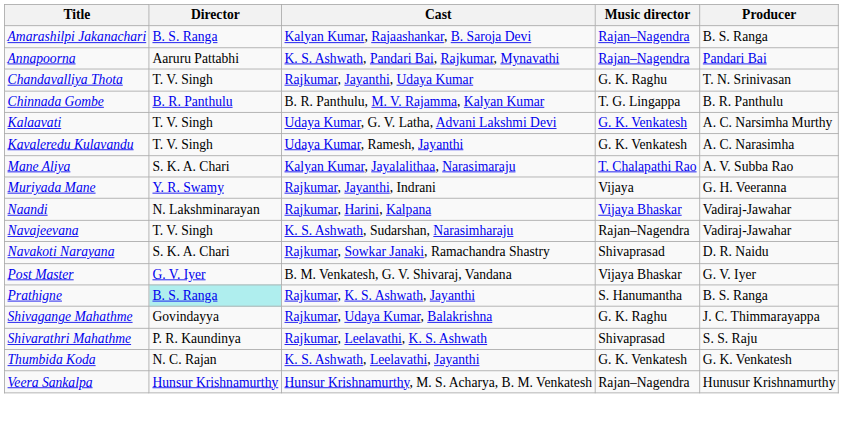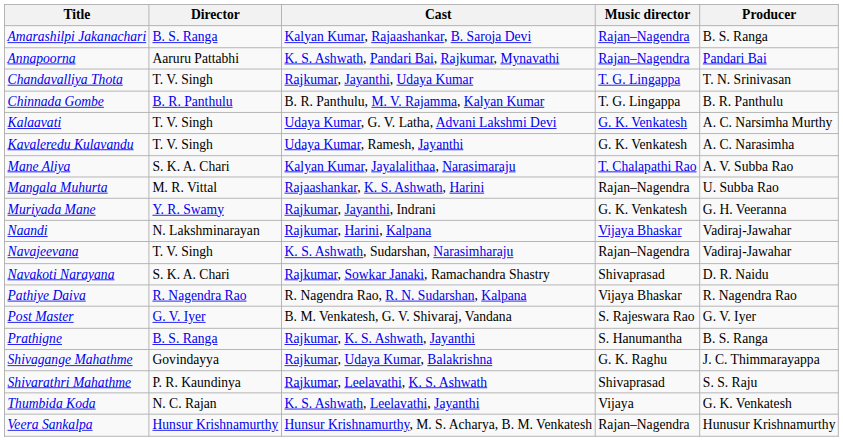 <table class="wikitable sortable">
 <tr>
 <th>Title</th>
 <th>Director</th>
 <th>Cast</th>
 <th>Music director</th>
 <th>Producer</th>
 </tr>
 <tr>
 <td><em><a href='#'>Amarashilpi Jakanachari</a></em></td>
 <td><a href='#'>B. S. Ranga</a></td>
 <td><a href='#'>Kalyan Kumar</a>, <a href='#'>Rajaashankar</a>, <a href='#'>B. Saroja Devi</a></td>
 <td><a href='#'>Rajan–Nagendra</a></td>
 <td>B. S. Ranga</td>
 </tr>
 <tr>
 <td><em><a href='#'>Annapoorna</a></em></td>
 <td>Aaruru Pattabhi</td>
 <td><a href='#'>K. S. Ashwath</a>, <a href='#'>Pandari Bai</a>, <a href='#'>Rajkumar</a>, <a href='#'>Mynavathi</a></td>
 <td><a href='#'>Rajan–Nagendra</a></td>
 <td><a href='#'>Pandari Bai</a></td>
 </tr>
 <tr>
 <td><em><a href='#'>Chandavalliya Thota</a></em></td>
 <td>T. V. Singh</td>
 <td><a href='#'>Rajkumar</a>, <a href='#'>Jayanthi</a>, <a href='#'>Udaya Kumar</a></td>
-<td>G. K. Raghu</td>
+<td><a href='#'>T. G. Lingappa</a></td>
 <td>T. N. Srinivasan</td>
 </tr>
 <tr>
 <td><em><a href='#'>Chinnada Gombe</a></em></td>
 <td><a href='#'>B. R. Panthulu</a></td>
 <td>B. R. Panthulu, <a href='#'>M. V. Rajamma</a>, <a href='#'>Kalyan Kumar</a></td>
 <td>T. G. Lingappa</td>
 <td>B. R. Panthulu</td>
 </tr>
 <tr>
 <td><em><a href='#'>Kalaavati</a></em></td>
 <td>T. V. Singh</td>
 <td><a href='#'>Udaya Kumar</a>, G. V. Latha, <a href='#'>Advani Lakshmi Devi</a></td>
 <td><a href='#'>G. K. Venkatesh</a></td>
 <td>A. C. Narsimha Murthy</td>
 </tr>
 <tr>
 <td><em><a href='#'>Kavaleredu Kulavandu</a></em></td>
 <td>T. V. Singh</td>
 <td><a href='#'>Udaya Kumar</a>, Ramesh, <a href='#'>Jayanthi</a></td>
 <td>G. K. Venkatesh</td>
 <td>A. C. Narasimha</td>
 </tr>
 <tr>
 <td><em><a href='#'>Mane Aliya</a></em></td>
 <td>S. K. A. Chari</td>
 <td><a href='#'>Kalyan Kumar</a>, <a href='#'>Jayalalithaa</a>, <a href='#'>Narasimaraju</a></td>
 <td><a href='#'>T. Chalapathi Rao</a></td>
 <td>A. V. Subba Rao</td>
 </tr>
 <tr>
+<td><em><a href='#'>Mangala Muhurta</a></em></td>
+<td>M. R. Vittal</td>
+<td><a href='#'>Rajaashankar</a>, <a href='#'>K. S. Ashwath</a>, <a href='#'>Harini</a></td>
+<td>Rajan–Nagendra</td>
+<td>U. Subba Rao</td>
+</tr>
+<tr>
 <td><em><a href='#'>Muriyada Mane</a></em></td>
 <td><a href='#'>Y. R. Swamy</a></td>
 <td><a href='#'>Rajkumar</a>, <a href='#'>Jayanthi</a>, Indrani</td>
-<td>Vijaya</td>
+<td>G. K. Venkatesh</td>
 <td>G. H. Veeranna</td>
 </tr>
 <tr>
 <td><em><a href='#'>Naandi</a></em></td>
 <td>N. Lakshminarayan</td>
 <td><a href='#'>Rajkumar</a>, <a href='#'>Harini</a>, <a href='#'>Kalpana</a></td>
 <td><a href='#'>Vijaya Bhaskar</a></td>
 <td>Vadiraj-Jawahar</td>
 </tr>
 <tr>
 <td><em><a href='#'>Navajeevana</a></em></td>
 <td>T. V. Singh</td>
 <td><a href='#'>K. S. Ashwath</a>, Sudarshan, <a href='#'>Narasimharaju</a></td>
 <td>Rajan–Nagendra</td>
 <td>Vadiraj-Jawahar</td>
 </tr>
 <tr>
 <td><em><a href='#'>Navakoti Narayana</a></em></td>
 <td>S. K. A. Chari</td>
 <td><a href='#'>Rajkumar</a>, <a href='#'>Sowkar Janaki</a>, Ramachandra Shastry</td>
 <td>Shivaprasad</td>
 <td>D. R. Naidu</td>
 </tr>
 <tr>
+<td><em><a href='#'>Pathiye Daiva</a></em></td>
+<td><a href='#'>R. Nagendra Rao</a></td>
+<td>R. Nagendra Rao, <a href='#'>R. N. Sudarshan</a>, <a href='#'>Kalpana</a></td>
+<td>Vijaya Bhaskar</td>
+<td>R. Nagendra Rao</td>
+</tr>
+<tr>
 <td><em><a href='#'>Post Master</a></em></td>
 <td><a href='#'>G. V. Iyer</a></td>
 <td>B. M. Venkatesh, G. V. Shivaraj, Vandana</td>
-<td>Vijaya Bhaskar</td>
+<td>S. Rajeswara Rao</td>
 <td>G. V. Iyer</td>
 </tr>
 <tr>
 <td><em><a href='#'>Prathigne</a></em></td>
-<td style="background: paleturquoise;"><a href='#'>B. S. Ranga</a></td>
+<td><a href='#'>B. S. Ranga</a></td>
 <td><a href='#'>Rajkumar</a>, <a href='#'>K. S. Ashwath</a>, <a href='#'>Jayanthi</a></td>
 <td>S. Hanumantha</td>
 <td>B. S. Ranga</td>
 </tr>
 <tr>
 <td><em><a href='#'>Shivagange Mahathme</a></em></td>
 <td>Govindayya</td>
 <td><a href='#'>Rajkumar</a>, <a href='#'>Udaya Kumar</a>, <a href='#'>Balakrishna</a></td>
 <td>G. K. Raghu</td>
 <td>J. C. Thimmarayappa</td>
 </tr>
 <tr>
 <td><em><a href='#'>Shivarathri Mahathme</a></em></td>
 <td>P. R. Kaundinya</td>
 <td><a href='#'>Rajkumar</a>, <a href='#'>Leelavathi</a>, <a href='#'>K. S. Ashwath</a></td>
 <td>Shivaprasad</td>
 <td>S. S. Raju</td>
 </tr>
 <tr>
 <td><em><a href='#'>Thumbida Koda</a></em></td>
 <td>N. C. Rajan</td>
 <td><a href='#'>K. S. Ashwath</a>, <a href='#'>Leelavathi</a>, <a href='#'>Jayanthi</a></td>
-<td>G. K. Venkatesh</td>
+<td>Vijaya</td>
 <td>G. K. Venkatesh</td>
 </tr>
 <tr>
 <td><em><a href='#'>Veera Sankalpa</a></em></td>
 <td><a href='#'>Hunsur Krishnamurthy</a></td>
 <td><a href='#'>Hunsur Krishnamurthy</a>, M. S. Acharya, B. M. Venkatesh</td>
 <td>Rajan–Nagendra</td>
 <td>Hunusur Krishnamurthy</td>
 </tr>
 </table>
